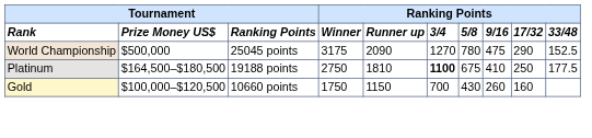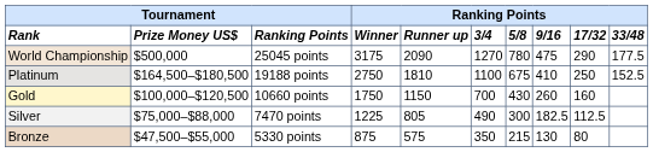 <table cellpadding="3" cellspacing="4" border="1" style="border:#435877 solid 1px; border-collapse: collapse;">
 <tr bgcolor="#d1e4fd">
 <th colspan=3>Tournament</th>
 <th colspan=7>Ranking Points</th>
 </tr>
 <tr>
 <td><strong><em>Rank</em></strong></td>
 <td><strong><em>Prize Money US$</em></strong></td>
 <td><strong><em>Ranking Points</em></strong></td>
 <td><strong><em>Winner</em></strong></td>
 <td><strong><em>Runner up</em></strong></td>
 <td><strong><em>3/4</em></strong></td>
 <td><strong><em>5/8</em></strong></td>
 <td><strong><em>9/16</em></strong></td>
 <td><strong><em>17/32</em></strong></td>
 <td><strong><em>33/48</em></strong></td>
 </tr>
 <tr>
 <td style="background:#F3E6D7;">World Championship</td>
 <td>$500,000</td>
 <td>25045 points</td>
 <td>3175</td>
 <td>2090</td>
 <td>1270</td>
 <td>780</td>
 <td>475</td>
 <td>290</td>
-<td>152.5</td>
+<td>177.5</td>
 </tr>
 <tr>
 <td style="background:#E5E4E2;">Platinum</td>
 <td>$164,500–$180,500</td>
 <td>19188 points</td>
 <td>2750</td>
 <td>1810</td>
-<td><strong>1100</strong></td>
+<td>1100</td>
 <td>675</td>
 <td>410</td>
 <td>250</td>
-<td>177.5</td>
+<td>152.5</td>
 </tr>
 <tr>
 <td style="background:#fff7cc;">Gold</td>
 <td>$100,000–$120,500</td>
 <td>10660 points</td>
 <td>1750</td>
 <td>1150</td>
 <td>700</td>
 <td>430</td>
 <td>260</td>
 <td>160</td>
 <td></td>
 </tr>
+<tr>
+<td style="background:#f2f2f2;">Silver</td>
+<td>$75,000–$88,000</td>
+<td>7470 points</td>
+<td>1225</td>
+<td>805</td>
+<td>490</td>
+<td>300</td>
+<td>182.5</td>
+<td>112.5</td>
+<td></td>
+</tr>
+<tr>
+<td style="background:#ecd9c6;">Bronze</td>
+<td>$47,500–$55,000</td>
+<td>5330 points</td>
+<td>875</td>
+<td>575</td>
+<td>350</td>
+<td>215</td>
+<td>130</td>
+<td>80</td>
+<td></td>
+</tr>
 </table>
